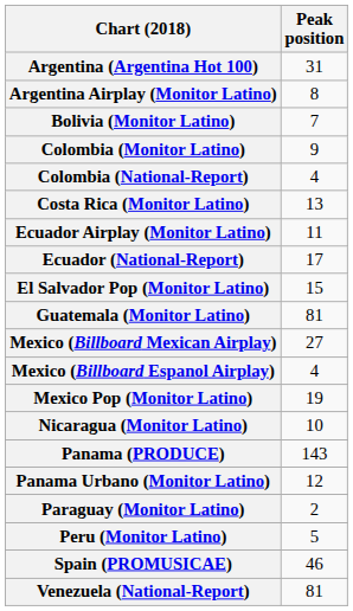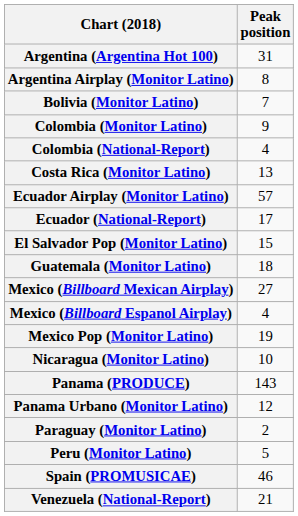 <table class="wikitable sortable plainrowheaders" style="text-align:center">
 <tr>
 <th>Chart (2018)</th>
 <th>Peak<br>position</th>
 </tr>
 <tr>
 <th scope="row">Argentina (<a href='#'>Argentina Hot 100</a>)</th>
 <td>31</td>
 </tr>
 <tr>
 <th scope="row">Argentina Airplay (<a href='#'>Monitor Latino</a>)</th>
 <td>8</td>
 </tr>
 <tr>
 <th scope="row">Bolivia (<a href='#'>Monitor Latino</a>)</th>
 <td>7</td>
 </tr>
 <tr>
 <th scope="row">Colombia (<a href='#'>Monitor Latino</a>)</th>
 <td>9</td>
 </tr>
 <tr>
 <th scope="row">Colombia (<a href='#'>National-Report</a>)</th>
 <td>4</td>
 </tr>
 <tr>
 <th scope="row">Costa Rica (<a href='#'>Monitor Latino</a>)</th>
 <td>13</td>
 </tr>
 <tr>
 <th scope="row">Ecuador Airplay (<a href='#'>Monitor Latino</a>)</th>
-<td>11</td>
+<td>57</td>
 </tr>
 <tr>
 <th scope="row">Ecuador (<a href='#'>National-Report</a>)</th>
 <td>17</td>
 </tr>
 <tr>
 <th scope="row">El Salvador Pop (<a href='#'>Monitor Latino</a>)</th>
 <td>15</td>
 </tr>
 <tr>
 <th scope="row">Guatemala (<a href='#'>Monitor Latino</a>)</th>
-<td>81</td>
+<td>18</td>
 </tr>
 <tr>
 <th scope="row">Mexico (<a href='#'><em>Billboard</em> Mexican Airplay</a>)</th>
 <td>27</td>
 </tr>
 <tr>
 <th scope="row">Mexico (<a href='#'><em>Billboard</em> Espanol Airplay</a>)</th>
 <td>4</td>
 </tr>
 <tr>
 <th scope="row">Mexico Pop (<a href='#'>Monitor Latino</a>)</th>
 <td>19</td>
 </tr>
 <tr>
 <th scope="row">Nicaragua (<a href='#'>Monitor Latino</a>)</th>
 <td>10</td>
 </tr>
 <tr>
 <th scope="row">Panama (<a href='#'>PRODUCE</a>)</th>
 <td>143</td>
 </tr>
 <tr>
 <th scope="row">Panama Urbano (<a href='#'>Monitor Latino</a>)</th>
 <td>12</td>
 </tr>
 <tr>
 <th scope="row">Paraguay (<a href='#'>Monitor Latino</a>)</th>
 <td>2</td>
 </tr>
 <tr>
 <th scope="row">Peru (<a href='#'>Monitor Latino</a>)</th>
 <td>5</td>
 </tr>
 <tr>
 <th scope="row">Spain (<a href='#'>PROMUSICAE</a>)</th>
 <td>46</td>
 </tr>
 <tr>
 <th scope="row">Venezuela (<a href='#'>National-Report</a>)</th>
-<td>81</td>
+<td>21</td>
 </tr>
 </table>
